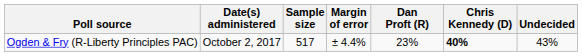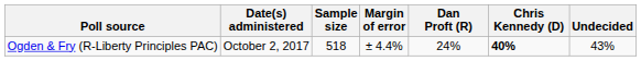 <table class="wikitable">
 <tr valign=bottom>
 <th>Poll source</th>
 <th>Date(s)<br>administered</th>
 <th>Sample<br>size</th>
 <th>Margin<br>of error</th>
 <th style="width:100px;">Dan<br>Proft (R)</th>
 <th style="width:100px;">Chris<br>Kennedy (D)</th>
 <th>Undecided</th>
 </tr>
 <tr>
 <td><a href='#'>Ogden & Fry</a> (R-Liberty Principles PAC)</td>
 <td align=center>October 2, 2017</td>
-<td align=center>517</td>
+<td align=center>518</td>
 <td align=center>± 4.4%</td>
-<td align=center>23%</td>
+<td align=center>24%</td>
 <td><strong>40%</strong></td>
 <td align=center>43%</td>
 </tr>
 </table>
